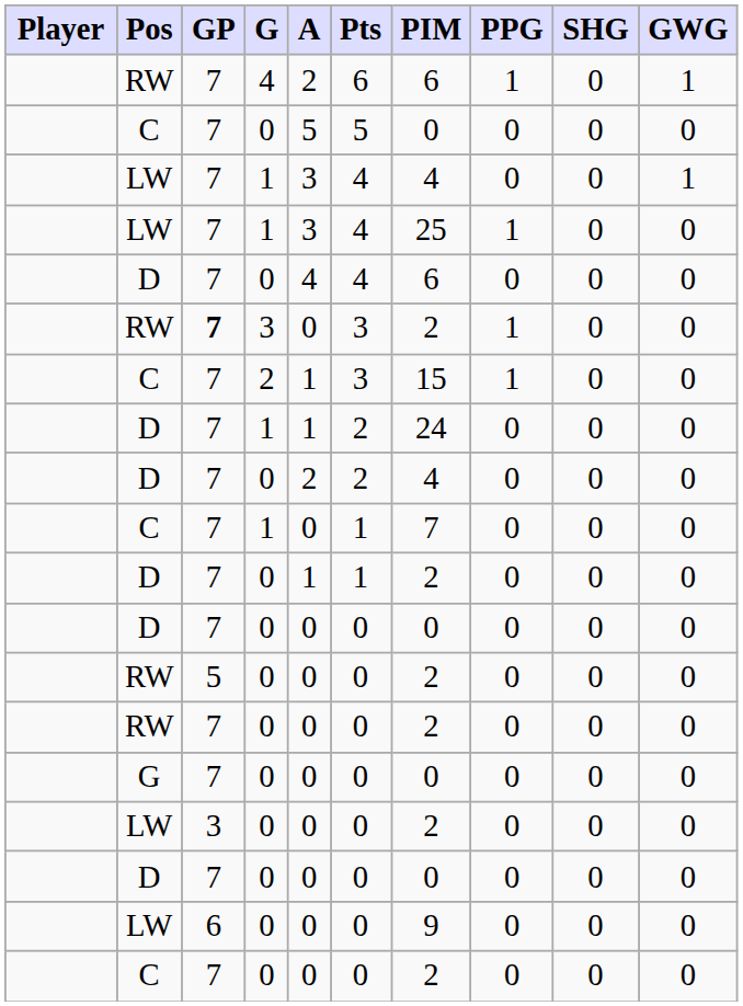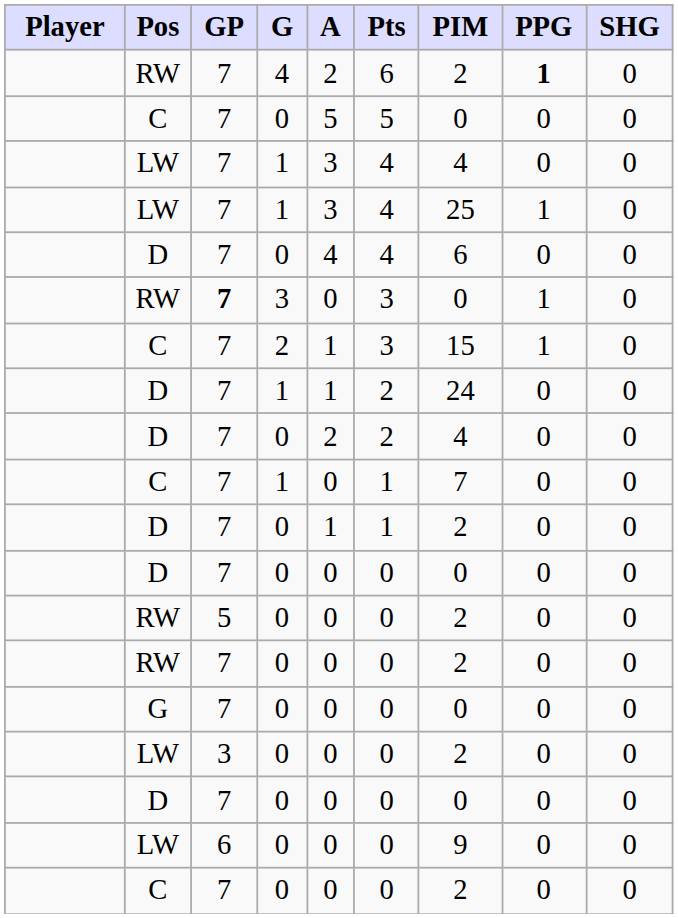 <table style="width:60%;" class="wikitable sortable">
 <tr style="text-align:center;">
 <th style="background:#ddf; width:10%;">Player</th>
 <th style="background:#ddf; width:3%;" title="Position">Pos</th>
 <th style="background:#ddf; width:5%;" title="Games played">GP</th>
 <th style="background:#ddf; width:5%;" title="Goals">G</th>
 <th style="background:#ddf; width:5%;" title="Assists">A</th>
 <th style="background:#ddf; width:5%;" title="Points">Pts</th>
 <th style="background:#ddf; width:5%;" title="Penalties in Minutes">PIM</th>
 <th style="background:#ddf; width:5%;" title="Power play goals">PPG</th>
 <th style="background:#ddf; width:5%;" title="Short-handed goals">SHG</th>
-<th style="background:#ddf; width:5%;" title="Game-winning goals">GWG</th>
 </tr>
 <tr style="text-align:center;">
 <td style="text-align:right;"></td>
 <td>RW</td>
 <td>7</td>
 <td>4</td>
 <td>2</td>
 <td>6</td>
-<td>6</td>
-<td>1</td>
+<td>2</td>
+<td><strong>1</strong></td>
 <td>0</td>
-<td>1</td>
 </tr>
 <tr style="text-align:center;">
 <td style="text-align:right;"></td>
 <td>C</td>
 <td>7</td>
 <td>0</td>
 <td>5</td>
 <td>5</td>
-<td>0</td>
 <td>0</td>
 <td>0</td>
 <td>0</td>
 </tr>
 <tr style="text-align:center;">
 <td style="text-align:right;"></td>
 <td>LW</td>
 <td>7</td>
 <td>1</td>
 <td>3</td>
 <td>4</td>
 <td>4</td>
 <td>0</td>
 <td>0</td>
-<td>1</td>
 </tr>
 <tr style="text-align:center;">
 <td style="text-align:right;"></td>
 <td>LW</td>
 <td>7</td>
 <td>1</td>
 <td>3</td>
 <td>4</td>
 <td>25</td>
 <td>1</td>
-<td>0</td>
 <td>0</td>
 </tr>
 <tr style="text-align:center;">
 <td style="text-align:right;"></td>
 <td>D</td>
 <td>7</td>
 <td>0</td>
 <td>4</td>
 <td>4</td>
 <td>6</td>
 <td>0</td>
 <td>0</td>
-<td>0</td>
 </tr>
 <tr style="text-align:center;">
 <td style="text-align:right;"></td>
 <td>RW</td>
 <td><strong>7</strong></td>
 <td>3</td>
 <td>0</td>
 <td>3</td>
-<td>2</td>
+<td>0</td>
 <td>1</td>
-<td>0</td>
 <td>0</td>
 </tr>
 <tr style="text-align:center;">
 <td style="text-align:right;"></td>
 <td>C</td>
 <td>7</td>
 <td>2</td>
 <td>1</td>
 <td>3</td>
 <td>15</td>
 <td>1</td>
 <td>0</td>
-<td>0</td>
 </tr>
 <tr style="text-align:center;">
 <td style="text-align:right;"></td>
 <td>D</td>
 <td>7</td>
 <td>1</td>
 <td>1</td>
 <td>2</td>
 <td>24</td>
-<td>0</td>
 <td>0</td>
 <td>0</td>
 </tr>
 <tr style="text-align:center;">
 <td style="text-align:right;"></td>
 <td>D</td>
 <td>7</td>
 <td>0</td>
 <td>2</td>
 <td>2</td>
 <td>4</td>
 <td>0</td>
 <td>0</td>
-<td>0</td>
 </tr>
 <tr style="text-align:center;">
 <td style="text-align:right;"></td>
 <td>C</td>
 <td>7</td>
 <td>1</td>
 <td>0</td>
 <td>1</td>
 <td>7</td>
-<td>0</td>
 <td>0</td>
 <td>0</td>
 </tr>
 <tr style="text-align:center;">
 <td style="text-align:right;"></td>
 <td>D</td>
 <td>7</td>
 <td>0</td>
 <td>1</td>
 <td>1</td>
 <td>2</td>
 <td>0</td>
 <td>0</td>
-<td>0</td>
 </tr>
 <tr style="text-align:center;">
 <td style="text-align:right;"></td>
 <td>D</td>
 <td>7</td>
-<td>0</td>
 <td>0</td>
 <td>0</td>
 <td>0</td>
 <td>0</td>
 <td>0</td>
 <td>0</td>
 </tr>
 <tr style="text-align:center;">
 <td style="text-align:right;"></td>
 <td>RW</td>
 <td>5</td>
 <td>0</td>
 <td>0</td>
 <td>0</td>
 <td>2</td>
 <td>0</td>
 <td>0</td>
-<td>0</td>
 </tr>
 <tr style="text-align:center;">
 <td style="text-align:right;"></td>
 <td>RW</td>
 <td>7</td>
 <td>0</td>
 <td>0</td>
 <td>0</td>
 <td>2</td>
 <td>0</td>
 <td>0</td>
-<td>0</td>
 </tr>
 <tr style="text-align:center;">
 <td style="text-align:right;"></td>
 <td>G</td>
 <td>7</td>
-<td>0</td>
 <td>0</td>
 <td>0</td>
 <td>0</td>
 <td>0</td>
 <td>0</td>
 <td>0</td>
 </tr>
 <tr style="text-align:center;">
 <td style="text-align:right;"></td>
 <td>LW</td>
 <td>3</td>
 <td>0</td>
 <td>0</td>
 <td>0</td>
 <td>2</td>
 <td>0</td>
 <td>0</td>
-<td>0</td>
 </tr>
 <tr style="text-align:center;">
 <td style="text-align:right;"></td>
 <td>D</td>
 <td>7</td>
-<td>0</td>
 <td>0</td>
 <td>0</td>
 <td>0</td>
 <td>0</td>
 <td>0</td>
 <td>0</td>
 </tr>
 <tr style="text-align:center;">
 <td style="text-align:right;"></td>
 <td>LW</td>
 <td>6</td>
 <td>0</td>
 <td>0</td>
 <td>0</td>
 <td>9</td>
 <td>0</td>
 <td>0</td>
-<td>0</td>
 </tr>
 <tr style="text-align:center;">
 <td style="text-align:right;"></td>
 <td>C</td>
 <td>7</td>
 <td>0</td>
 <td>0</td>
 <td>0</td>
 <td>2</td>
 <td>0</td>
 <td>0</td>
-<td>0</td>
 </tr>
 </table>
